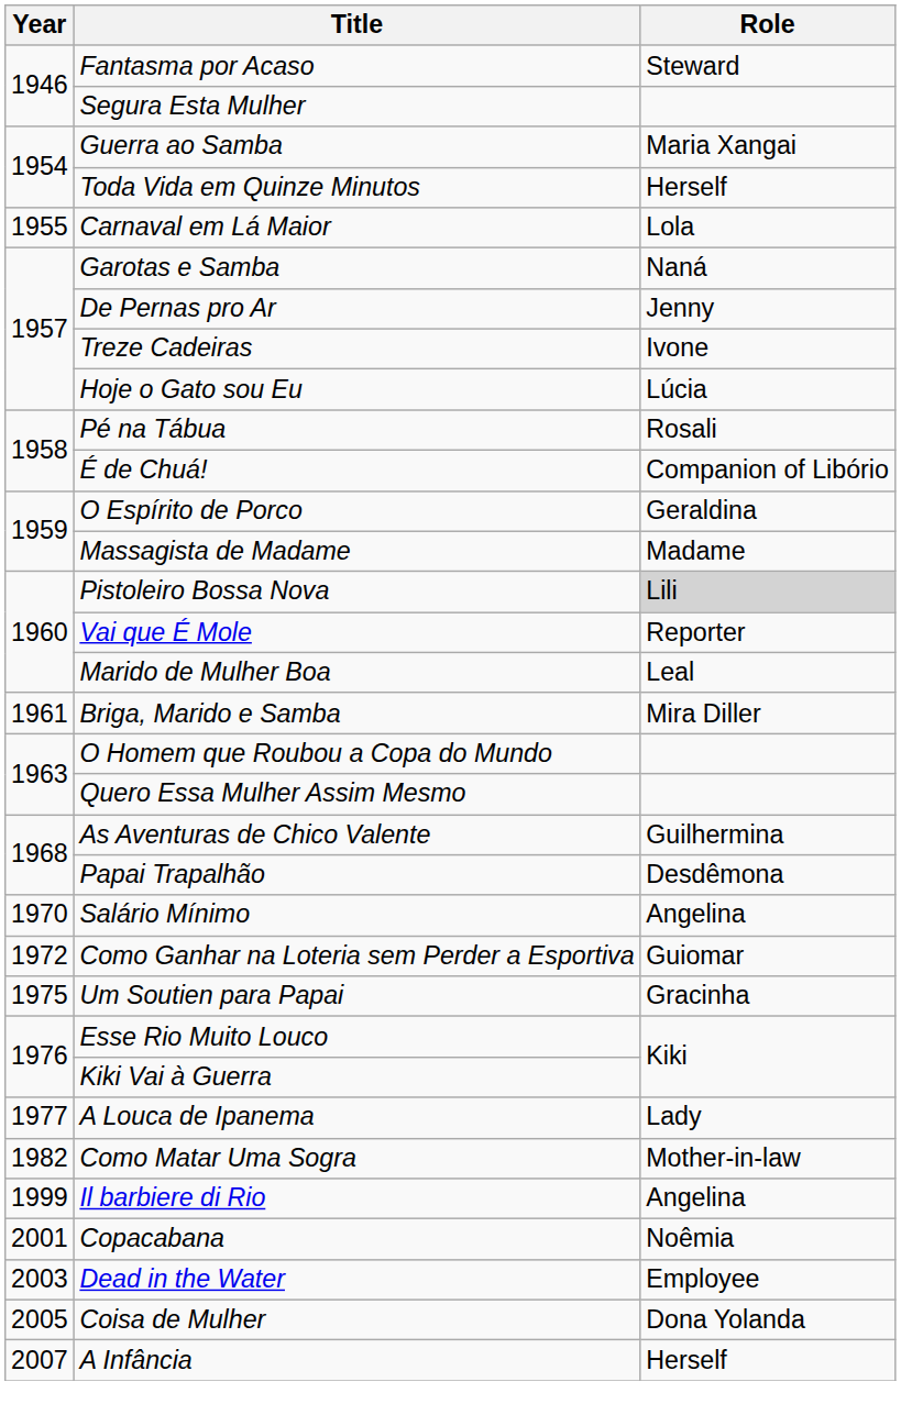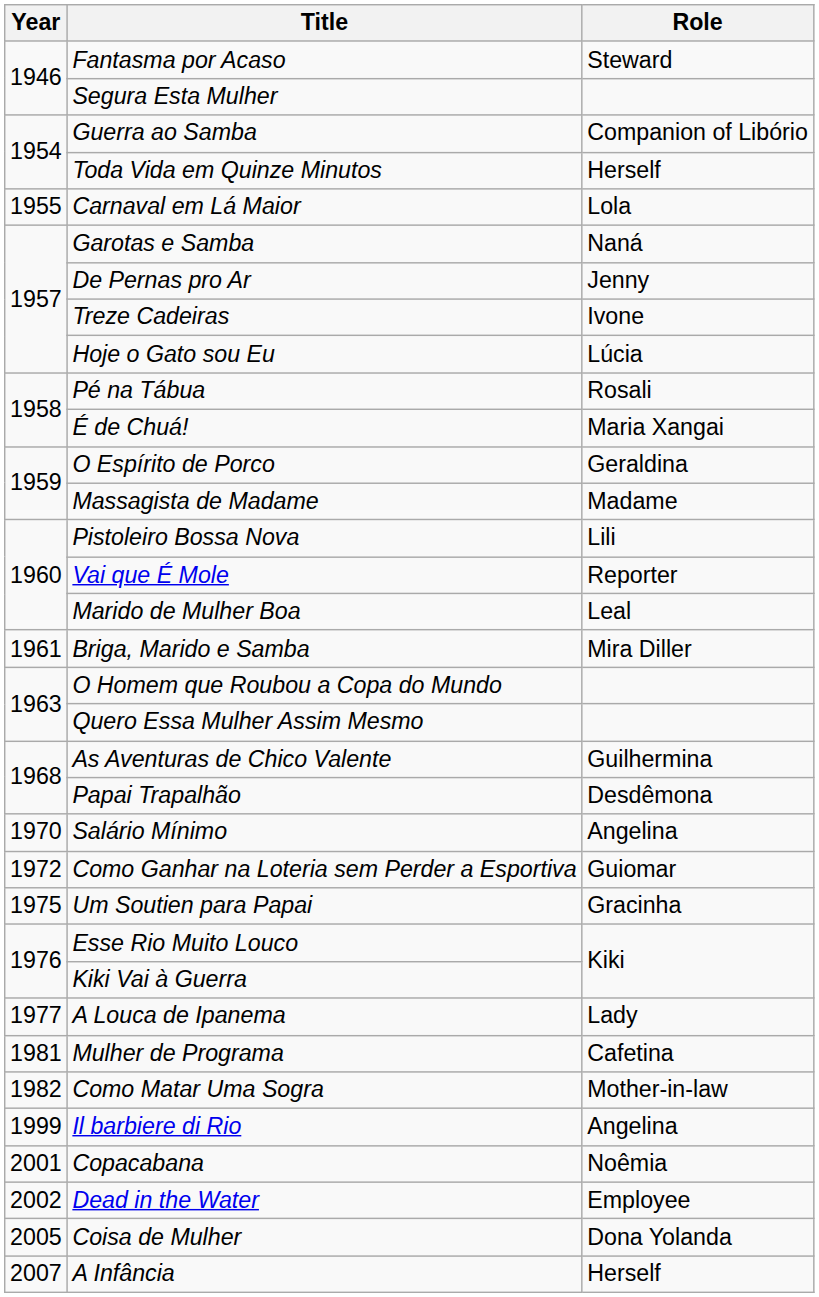 <table class="wikitable">
 <tr>
 <th>Year</th>
 <th>Title</th>
 <th>Role</th>
 </tr>
 <tr>
 <td rowspan="2">1946</td>
 <td><em>Fantasma por Acaso</em></td>
 <td>Steward</td>
 </tr>
 <tr>
 <td><em>Segura Esta Mulher</em></td>
 <td></td>
 </tr>
 <tr>
 <td rowspan="2">1954</td>
 <td><em>Guerra ao Samba</em></td>
-<td>Maria Xangai</td>
+<td>Companion of Libório</td>
 </tr>
 <tr>
 <td><em>Toda Vida em Quinze Minutos</em></td>
 <td>Herself</td>
 </tr>
 <tr>
 <td>1955</td>
 <td><em>Carnaval em Lá Maior</em></td>
 <td>Lola</td>
 </tr>
 <tr>
 <td rowspan="4">1957</td>
 <td><em>Garotas e Samba</em></td>
 <td>Naná</td>
 </tr>
 <tr>
 <td><em>De Pernas pro Ar</em></td>
 <td>Jenny</td>
 </tr>
 <tr>
 <td><em>Treze Cadeiras</em></td>
 <td>Ivone</td>
 </tr>
 <tr>
 <td><em>Hoje o Gato sou Eu</em></td>
 <td>Lúcia</td>
 </tr>
 <tr>
 <td rowspan="2">1958</td>
 <td><em>Pé na Tábua</em></td>
 <td>Rosali</td>
 </tr>
 <tr>
 <td><em>É de Chuá!</em></td>
-<td>Companion of Libório</td>
+<td>Maria Xangai</td>
 </tr>
 <tr>
 <td rowspan="2">1959</td>
 <td><em>O Espírito de Porco</em></td>
 <td>Geraldina</td>
 </tr>
 <tr>
 <td><em>Massagista de Madame</em></td>
 <td>Madame</td>
 </tr>
 <tr>
 <td rowspan="3">1960</td>
 <td><em>Pistoleiro Bossa Nova</em></td>
-<td style="background: lightgrey;">Lili</td>
+<td>Lili</td>
 </tr>
 <tr>
 <td><em><a href='#'>Vai que É Mole</a></em></td>
 <td>Reporter</td>
 </tr>
 <tr>
 <td><em>Marido de Mulher Boa</em></td>
 <td>Leal</td>
 </tr>
 <tr>
 <td>1961</td>
 <td><em>Briga, Marido e Samba</em></td>
 <td>Mira Diller</td>
 </tr>
 <tr>
 <td rowspan="2">1963</td>
 <td><em>O Homem que Roubou a Copa do Mundo</em></td>
 <td></td>
 </tr>
 <tr>
 <td><em>Quero Essa Mulher Assim Mesmo</em></td>
 <td></td>
 </tr>
 <tr>
 <td rowspan="2">1968</td>
 <td><em>As Aventuras de Chico Valente</em></td>
 <td>Guilhermina</td>
 </tr>
 <tr>
 <td><em>Papai Trapalhão</em></td>
 <td>Desdêmona</td>
 </tr>
 <tr>
 <td>1970</td>
 <td><em>Salário Mínimo</em></td>
 <td>Angelina</td>
 </tr>
 <tr>
 <td>1972</td>
 <td><em>Como Ganhar na Loteria sem Perder a Esportiva</em></td>
 <td>Guiomar</td>
 </tr>
 <tr>
 <td>1975</td>
 <td><em>Um Soutien para Papai</em></td>
 <td>Gracinha</td>
 </tr>
 <tr>
 <td rowspan="2">1976</td>
 <td><em>Esse Rio Muito Louco</em></td>
 <td rowspan="2">Kiki</td>
 </tr>
 <tr>
 <td><em>Kiki Vai à Guerra</em></td>
 </tr>
 <tr>
 <td>1977</td>
 <td><em>A Louca de Ipanema</em></td>
 <td>Lady</td>
 </tr>
 <tr>
+<td>1981</td>
+<td><em>Mulher de Programa</em></td>
+<td>Cafetina</td>
+</tr>
+<tr>
 <td>1982</td>
 <td><em>Como Matar Uma Sogra</em></td>
 <td>Mother-in-law</td>
 </tr>
 <tr>
 <td>1999</td>
 <td><em><a href='#'>Il barbiere di Rio</a></em> </td>
 <td>Angelina</td>
 </tr>
 <tr>
 <td>2001</td>
 <td><em>Copacabana</em></td>
 <td>Noêmia</td>
 </tr>
 <tr>
-<td>2003</td>
+<td>2002</td>
 <td><em><a href='#'>Dead in the Water</a></em></td>
 <td>Employee</td>
 </tr>
 <tr>
 <td>2005</td>
 <td><em>Coisa de Mulher</em></td>
 <td>Dona Yolanda</td>
 </tr>
 <tr>
 <td>2007</td>
 <td><em>A Infância</em></td>
 <td>Herself</td>
 </tr>
 </table>
